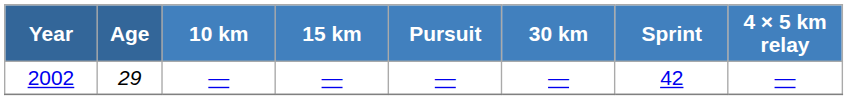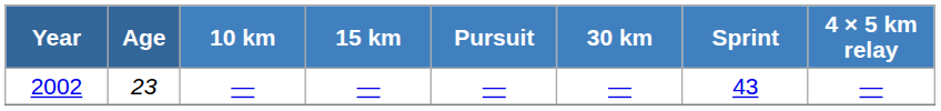 <table class="wikitable" style="font-size:95%; text-align:center; border:grey solid 1px; border-collapse:collapse; background:#ffffff;">
 <tr>
 <th style="background-color:#369; color:white; width:60px;"> Year </th>
 <th style="background-color:#369; color:white; width:40px;"> Age </th>
 <th style="background-color:#4180be; color:white; width:75px;"> 10 km </th>
 <th style="background-color:#4180be; color:white; width:75px;"> 15 km </th>
 <th style="background-color:#4180be; color:white; width:75px;"> Pursuit </th>
 <th style="background-color:#4180be; color:white; width:75px;"> 30 km </th>
 <th style="background-color:#4180be; color:white; width:75px;"> Sprint </th>
 <th style="background-color:#4180be; color:white; width:75px;"> 4 × 5 km <br> relay </th>
 </tr>
 <tr>
 <td><a href='#'>2002</a></td>
-<td><em>29</em></td>
+<td><em>23</em></td>
 <td><a href='#'>—</a></td>
 <td><a href='#'>—</a></td>
 <td><a href='#'>—</a></td>
 <td><a href='#'>—</a></td>
-<td><a href='#'>42</a></td>
+<td><a href='#'>43</a></td>
 <td><a href='#'>—</a></td>
 </tr>
 <tr>
 </tr>
 </table>
